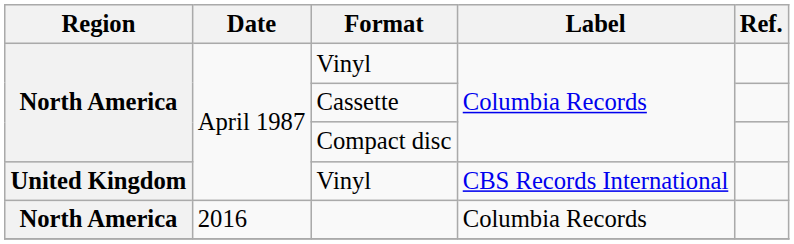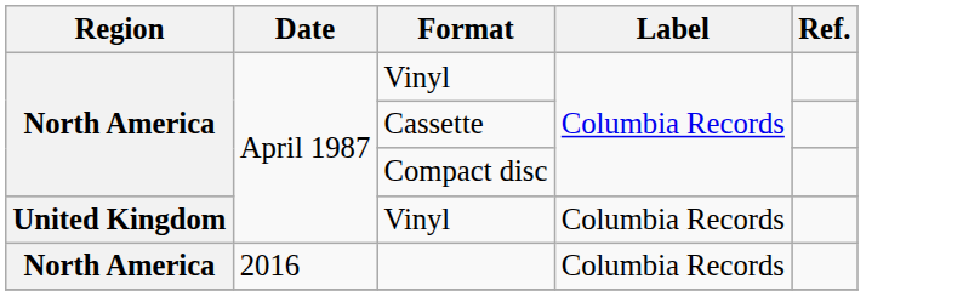 <table class="wikitable plainrowheaders">
 <tr>
 <th scope="col">Region</th>
 <th scope="col">Date</th>
 <th scope="col">Format</th>
 <th scope="col">Label</th>
 <th scope="col">Ref.</th>
 </tr>
 <tr>
 <th scope="row" rowspan="3">North America</th>
 <td rowspan="4">April 1987</td>
 <td>Vinyl</td>
 <td rowspan="3"><a href='#'>Columbia Records</a></td>
 <td></td>
 </tr>
 <tr>
 <td>Cassette</td>
 <td></td>
 </tr>
 <tr>
 <td>Compact disc</td>
 <td></td>
 </tr>
 <tr>
 <th scope="row">United Kingdom</th>
 <td>Vinyl</td>
-<td><a href='#'>CBS Records International</a></td>
+<td>Columbia Records</td>
 <td></td>
 </tr>
 <tr>
 <th scope="row">North America</th>
 <td>2016</td>
 <td></td>
 <td>Columbia Records</td>
 <td></td>
 </tr>
 <tr>
 </tr>
 </table>
